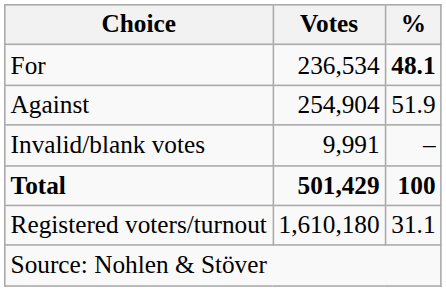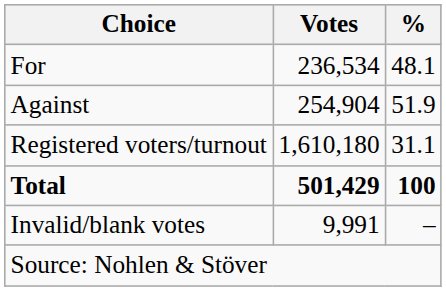 <table class=wikitable style=text-align:right>
 <tr>
 <th>Choice</th>
 <th>Votes</th>
 <th>%</th>
 </tr>
 <tr>
 <td align=left>For</td>
 <td>236,534</td>
-<td><strong>48.1</strong></td>
+<td>48.1</td>
 </tr>
 <tr>
 <td align=left>Against</td>
 <td>254,904</td>
 <td>51.9</td>
 </tr>
 <tr>
-<td align=left>Invalid/blank votes</td>
-<td>9,991</td>
-<td>–</td>
+<td align=left>Registered voters/turnout</td>
+<td>1,610,180</td>
+<td>31.1</td>
 </tr>
 <tr>
 <td align=left><strong>Total</strong></td>
 <td><strong>501,429</strong></td>
 <td><strong>100</strong></td>
 </tr>
 <tr>
-<td align=left>Registered voters/turnout</td>
-<td>1,610,180</td>
-<td>31.1</td>
+<td align=left>Invalid/blank votes</td>
+<td>9,991</td>
+<td>–</td>
 </tr>
 <tr>
 <td align=left colspan=3>Source: Nohlen & Stöver</td>
 </tr>
 </table>
